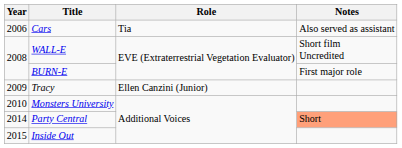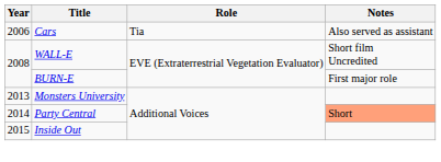 <table class="wikitable">
 <tr>
 <th>Year</th>
 <th>Title</th>
 <th>Role</th>
 <th>Notes</th>
 </tr>
 <tr>
 <td>2006</td>
 <td><em><a href='#'>Cars</a></em></td>
 <td>Tia</td>
 <td>Also served as assistant</td>
 </tr>
 <tr>
 <td rowspan=2>2008</td>
 <td><em><a href='#'>WALL-E</a></em></td>
 <td rowspan=2>EVE (Extraterrestrial Vegetation Evaluator)</td>
 <td>Short film<br>Uncredited</td>
 </tr>
 <tr>
 <td><em><a href='#'>BURN-E</a></em></td>
 <td>First major role</td>
 </tr>
 <tr>
-<td>2009</td>
-<td><em>Tracy</em></td>
-<td>Ellen Canzini (Junior)</td>
-<td></td>
-</tr>
-<tr>
-<td>2010</td>
+<td>2013</td>
 <td><em><a href='#'>Monsters University</a></em></td>
 <td rowspan=3>Additional Voices</td>
 <td></td>
 </tr>
 <tr>
 <td>2014</td>
 <td><em><a href='#'>Party Central</a></em></td>
 <td style="background: lightsalmon;">Short</td>
 </tr>
 <tr>
 <td>2015</td>
 <td><em><a href='#'>Inside Out</a></em></td>
 <td></td>
 </tr>
 </table>
